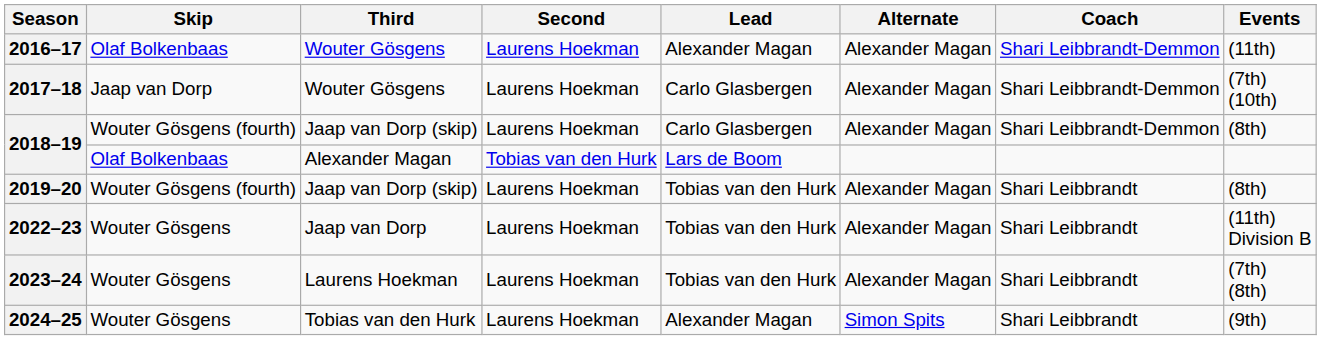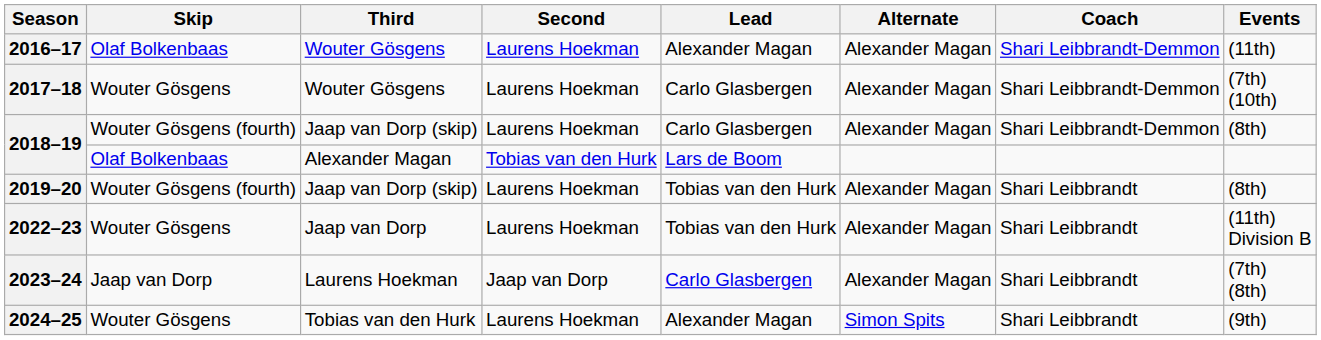 <table class="wikitable">
 <tr>
 <th scope="col">Season</th>
 <th scope="col">Skip</th>
 <th scope="col">Third</th>
 <th scope="col">Second</th>
 <th scope="col">Lead</th>
 <th scope="col">Alternate</th>
 <th scope="col">Coach</th>
 <th scope="col">Events</th>
 </tr>
 <tr>
 <th scope="row">2016–17</th>
 <td><a href='#'>Olaf Bolkenbaas</a></td>
 <td><a href='#'>Wouter Gösgens</a></td>
 <td><a href='#'>Laurens Hoekman</a></td>
 <td>Alexander Magan</td>
 <td>Alexander Magan</td>
 <td><a href='#'>Shari Leibbrandt-Demmon</a></td>
 <td> (11th)</td>
 </tr>
 <tr>
 <th scope="row">2017–18</th>
-<td>Jaap van Dorp</td>
+<td>Wouter Gösgens</td>
 <td>Wouter Gösgens</td>
 <td>Laurens Hoekman</td>
 <td>Carlo Glasbergen</td>
 <td>Alexander Magan</td>
 <td>Shari Leibbrandt-Demmon</td>
 <td> (7th)<br> (10th)</td>
 </tr>
 <tr>
 <th scope="row" rowspan=2>2018–19</th>
 <td>Wouter Gösgens (fourth)</td>
 <td>Jaap van Dorp (skip)</td>
 <td>Laurens Hoekman</td>
 <td>Carlo Glasbergen</td>
 <td>Alexander Magan</td>
 <td>Shari Leibbrandt-Demmon</td>
 <td> (8th)</td>
 </tr>
 <tr>
 <td><a href='#'>Olaf Bolkenbaas</a></td>
 <td>Alexander Magan</td>
 <td><a href='#'>Tobias van den Hurk</a></td>
 <td><a href='#'>Lars de Boom</a></td>
 <td></td>
 <td></td>
 <td></td>
 </tr>
 <tr>
 <th scope="row">2019–20</th>
 <td>Wouter Gösgens (fourth)</td>
 <td>Jaap van Dorp (skip)</td>
 <td>Laurens Hoekman</td>
 <td>Tobias van den Hurk</td>
 <td>Alexander Magan</td>
 <td>Shari Leibbrandt</td>
 <td> (8th)</td>
 </tr>
 <tr>
 <th scope="row">2022–23</th>
 <td>Wouter Gösgens</td>
 <td>Jaap van Dorp</td>
 <td>Laurens Hoekman</td>
 <td>Tobias van den Hurk</td>
 <td>Alexander Magan</td>
 <td>Shari Leibbrandt</td>
 <td> (11th)<br> Division B</td>
 </tr>
 <tr>
 <th scope="row">2023–24</th>
-<td>Wouter Gösgens</td>
+<td>Jaap van Dorp</td>
 <td>Laurens Hoekman</td>
-<td>Laurens Hoekman</td>
-<td>Tobias van den Hurk</td>
+<td>Jaap van Dorp</td>
+<td><a href='#'>Carlo Glasbergen</a></td>
 <td>Alexander Magan</td>
 <td>Shari Leibbrandt</td>
 <td> (7th) <br>  (8th)</td>
 </tr>
 <tr>
 <th scope="row">2024–25</th>
 <td>Wouter Gösgens</td>
 <td>Tobias van den Hurk</td>
 <td>Laurens Hoekman</td>
 <td>Alexander Magan</td>
 <td><a href='#'>Simon Spits</a></td>
 <td>Shari Leibbrandt</td>
 <td> (9th)</td>
 </tr>
 </table>
